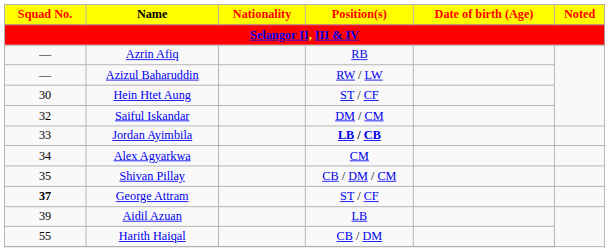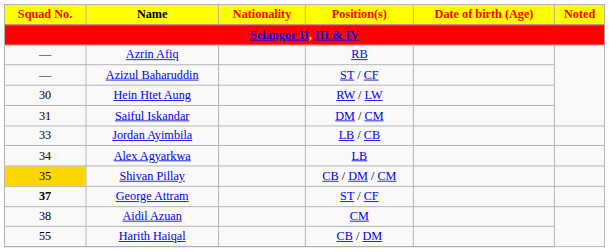 <table class="wikitable" style="text-align:center; font-size:90%; width:80%;">
 <tr>
 <th style="background:yellow; color:red; text-align:center;">Squad No.</th>
 <th style="background:yellow; color:red text-align:center;">Name</th>
 <th style="background:yellow; color:red; text-align:center;">Nationality</th>
 <th style="background:yellow; color:red; text-align:center;">Position(s)</th>
 <th style="background:yellow; color:red; text-align:center;">Date of birth (Age)</th>
 <th style="background:yellow; color:red; text-align:center;">Noted</th>
 </tr>
 <tr>
 <th colspan="9" style="background:red; color:yellow; text-align:center;"><a href='#'>Selangor II</a>, <a href='#'>III & IV</a></th>
 </tr>
 <tr>
 <td>—</td>
 <td><a href='#'>Azrin Afiq</a></td>
 <td></td>
 <td><a href='#'>RB</a></td>
 <td></td>
 </tr>
 <tr>
 <td>—</td>
 <td><a href='#'>Azizul Baharuddin</a></td>
 <td></td>
-<td><a href='#'>RW</a> / <a href='#'>LW</a></td>
+<td><a href='#'>ST</a> / <a href='#'>CF</a></td>
 <td></td>
 </tr>
 <tr>
 <td>30</td>
 <td><a href='#'>Hein Htet Aung</a></td>
 <td></td>
-<td><a href='#'>ST</a> / <a href='#'>CF</a></td>
+<td><a href='#'>RW</a> / <a href='#'>LW</a></td>
 <td></td>
 </tr>
 <tr>
-<td>32</td>
+<td>31</td>
 <td><a href='#'>Saiful Iskandar</a></td>
 <td></td>
 <td><a href='#'>DM</a> / <a href='#'>CM</a></td>
 <td></td>
 </tr>
 <tr>
 <td>33</td>
 <td><a href='#'>Jordan Ayimbila</a></td>
 <td></td>
-<td><strong><a href='#'>LB</a> / <a href='#'>CB</a></strong></td>
+<td><a href='#'>LB</a> / <a href='#'>CB</a></td>
 <td></td>
 <td></td>
 </tr>
 <tr>
 <td>34</td>
 <td><a href='#'>Alex Agyarkwa</a></td>
 <td></td>
-<td><a href='#'>CM</a></td>
+<td><a href='#'>LB</a></td>
 <td></td>
 <td></td>
 </tr>
 <tr>
-<td>35</td>
+<td style="background: gold;">35</td>
 <td><a href='#'>Shivan Pillay</a></td>
 <td></td>
 <td><a href='#'>CB</a> / <a href='#'>DM</a> / <a href='#'>CM</a></td>
 <td></td>
 </tr>
 <tr>
 <td><strong>37</strong></td>
 <td><a href='#'>George Attram</a></td>
 <td></td>
 <td><a href='#'>ST</a> / <a href='#'>CF</a></td>
 <td></td>
 <td></td>
 </tr>
 <tr>
-<td>39</td>
+<td>38</td>
 <td><a href='#'>Aidil Azuan</a></td>
 <td></td>
-<td><a href='#'>LB</a></td>
+<td><a href='#'>CM</a></td>
 <td></td>
 </tr>
 <tr>
 <td>55</td>
 <td><a href='#'>Harith Haiqal</a></td>
 <td></td>
 <td><a href='#'>CB</a> / <a href='#'>DM</a></td>
 <td></td>
 </tr>
 <tr>
 </tr>
 </table>
